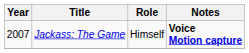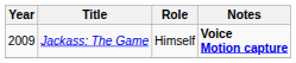 <table class="wikitable sortable">
 <tr>
 <th>Year</th>
 <th>Title</th>
 <th>Role</th>
 <th class="unsortable">Notes</th>
 </tr>
 <tr>
-<td>2007</td>
+<td>2009</td>
 <td><em><a href='#'>Jackass: The Game</a></em></td>
 <td>Himself</td>
 <td><strong>Voice<br><a href='#'>Motion capture</a></strong></td>
 </tr>
 <tr>
 </tr>
 </table>
